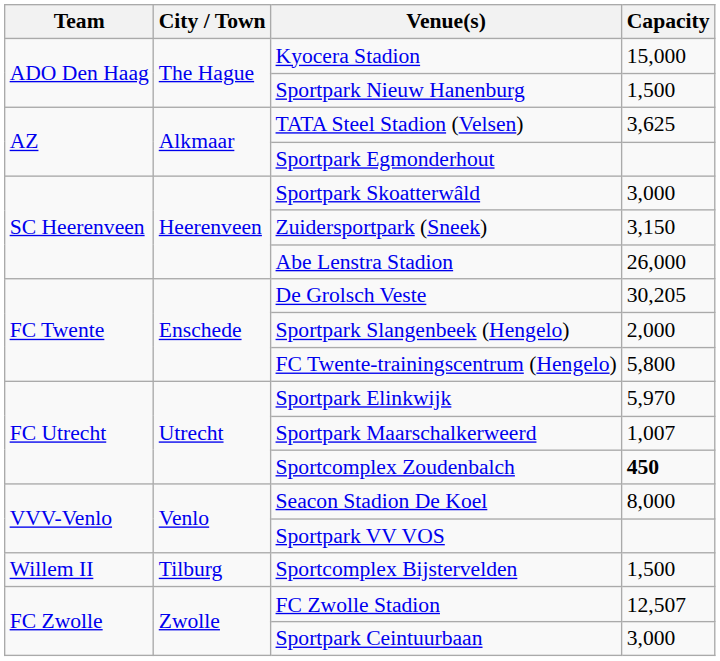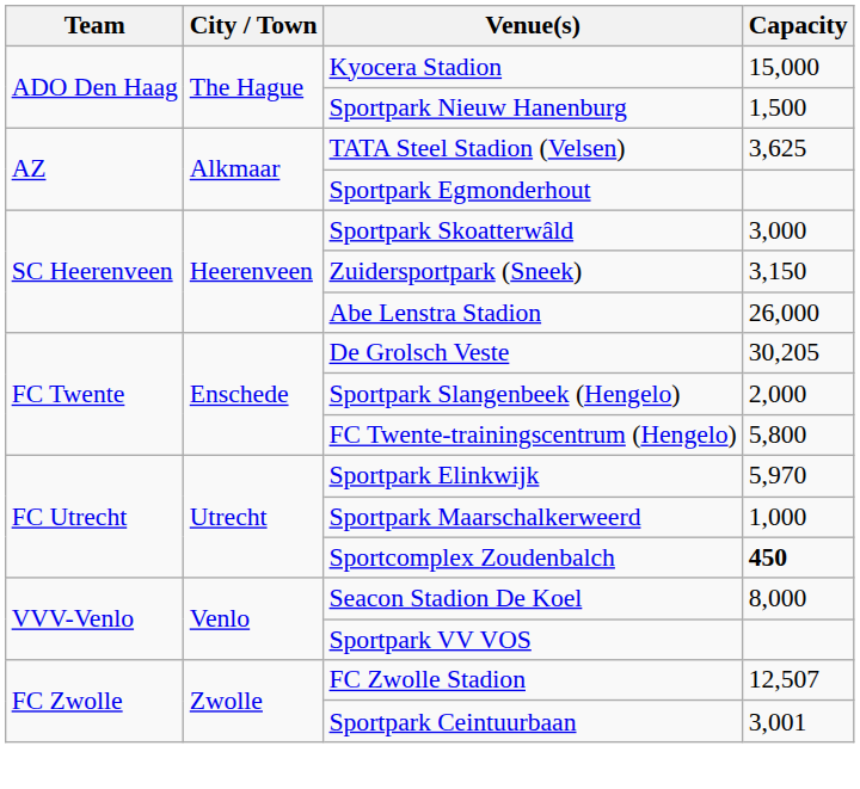 <table class="wikitable sortable">
 <tr>
 <th>Team</th>
 <th>City / Town</th>
 <th>Venue(s)</th>
 <th>Capacity</th>
 </tr>
 <tr>
 <td rowspan=2><a href='#'>ADO Den Haag</a></td>
 <td rowspan=2><a href='#'>The Hague</a></td>
 <td><a href='#'>Kyocera Stadion</a></td>
 <td>15,000</td>
 </tr>
 <tr>
 <td><a href='#'>Sportpark Nieuw Hanenburg</a></td>
 <td>1,500</td>
 </tr>
 <tr>
 <td rowspan=2><a href='#'>AZ</a></td>
 <td rowspan=2><a href='#'>Alkmaar</a></td>
 <td><a href='#'>TATA Steel Stadion</a> (<a href='#'>Velsen</a>)</td>
 <td>3,625</td>
 </tr>
 <tr>
 <td><a href='#'>Sportpark Egmonderhout</a></td>
 <td></td>
 </tr>
 <tr>
 <td rowspan=3><a href='#'>SC Heerenveen</a></td>
 <td rowspan=3><a href='#'>Heerenveen</a></td>
 <td><a href='#'>Sportpark Skoatterwâld</a></td>
 <td>3,000</td>
 </tr>
 <tr>
 <td><a href='#'>Zuidersportpark</a> (<a href='#'>Sneek</a>)</td>
 <td>3,150</td>
 </tr>
 <tr>
 <td><a href='#'>Abe Lenstra Stadion</a></td>
 <td>26,000</td>
 </tr>
 <tr>
 <td rowspan=3><a href='#'>FC Twente</a></td>
 <td rowspan=3><a href='#'>Enschede</a></td>
 <td><a href='#'>De Grolsch Veste</a></td>
 <td>30,205</td>
 </tr>
 <tr>
 <td><a href='#'>Sportpark Slangenbeek</a> (<a href='#'>Hengelo</a>)</td>
 <td>2,000</td>
 </tr>
 <tr>
 <td><a href='#'>FC Twente-trainingscentrum</a> (<a href='#'>Hengelo</a>)</td>
 <td>5,800</td>
 </tr>
 <tr>
 <td rowspan=3><a href='#'>FC Utrecht</a></td>
 <td rowspan=3><a href='#'>Utrecht</a></td>
 <td><a href='#'>Sportpark Elinkwijk</a></td>
 <td>5,970</td>
 </tr>
 <tr>
 <td><a href='#'>Sportpark Maarschalkerweerd</a></td>
-<td>1,007</td>
+<td>1,000</td>
 </tr>
 <tr>
 <td><a href='#'>Sportcomplex Zoudenbalch</a></td>
 <td><strong>450</strong></td>
 </tr>
 <tr>
 <td rowspan=2><a href='#'>VVV-Venlo</a></td>
 <td rowspan=2><a href='#'>Venlo</a></td>
 <td><a href='#'>Seacon Stadion De Koel</a></td>
 <td>8,000</td>
 </tr>
 <tr>
 <td><a href='#'>Sportpark VV VOS</a></td>
 </tr>
 <tr>
-<td><a href='#'>Willem II</a></td>
-<td><a href='#'>Tilburg</a></td>
-<td><a href='#'>Sportcomplex Bijstervelden</a></td>
-<td>1,500</td>
-</tr>
-<tr>
 <td rowspan=2><a href='#'>FC Zwolle</a></td>
 <td rowspan=2><a href='#'>Zwolle</a></td>
 <td><a href='#'>FC Zwolle Stadion</a></td>
 <td>12,507</td>
 </tr>
 <tr>
 <td><a href='#'>Sportpark Ceintuurbaan</a></td>
-<td>3,000</td>
+<td>3,001</td>
 </tr>
 </table>
